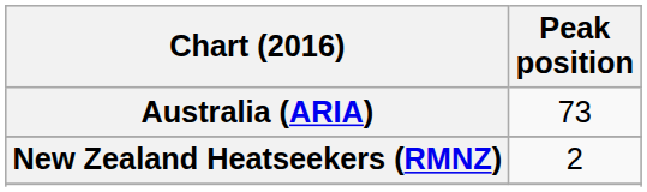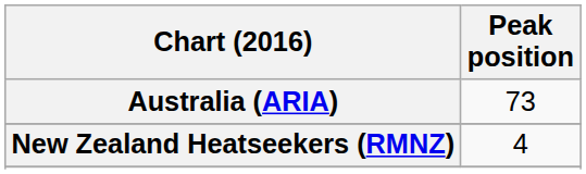 <table class="wikitable sortable plainrowheaders" style="text-align:center">
 <tr>
 <th scope="col">Chart (2016)</th>
 <th scope="col">Peak<br> position</th>
 </tr>
 <tr>
 <th scope="row">Australia (<a href='#'>ARIA</a>)</th>
 <td>73</td>
 </tr>
 <tr>
 </tr>
 <tr>
 <th scope="row">New Zealand Heatseekers (<a href='#'>RMNZ</a>)</th>
-<td>2</td>
+<td>4</td>
 </tr>
 <tr>
 </tr>
 <tr>
 </tr>
 </table>
